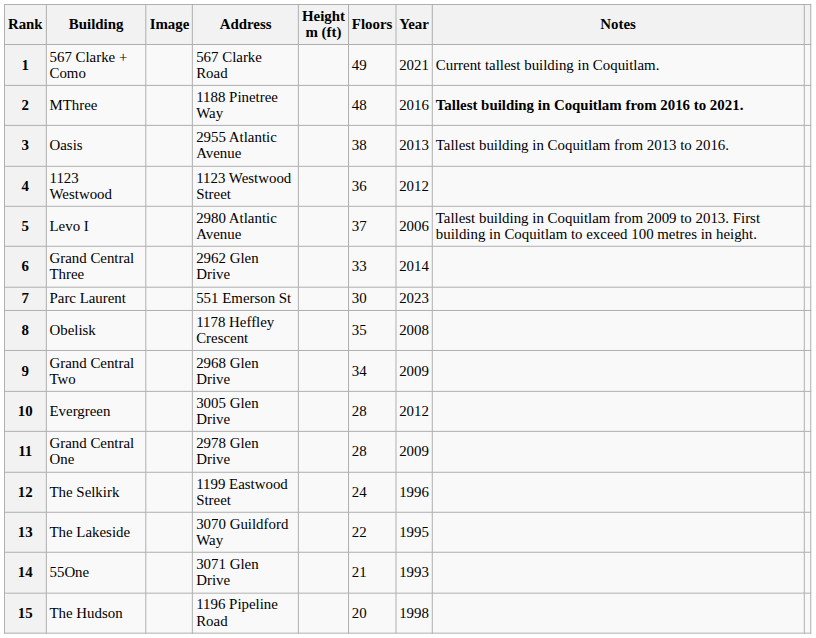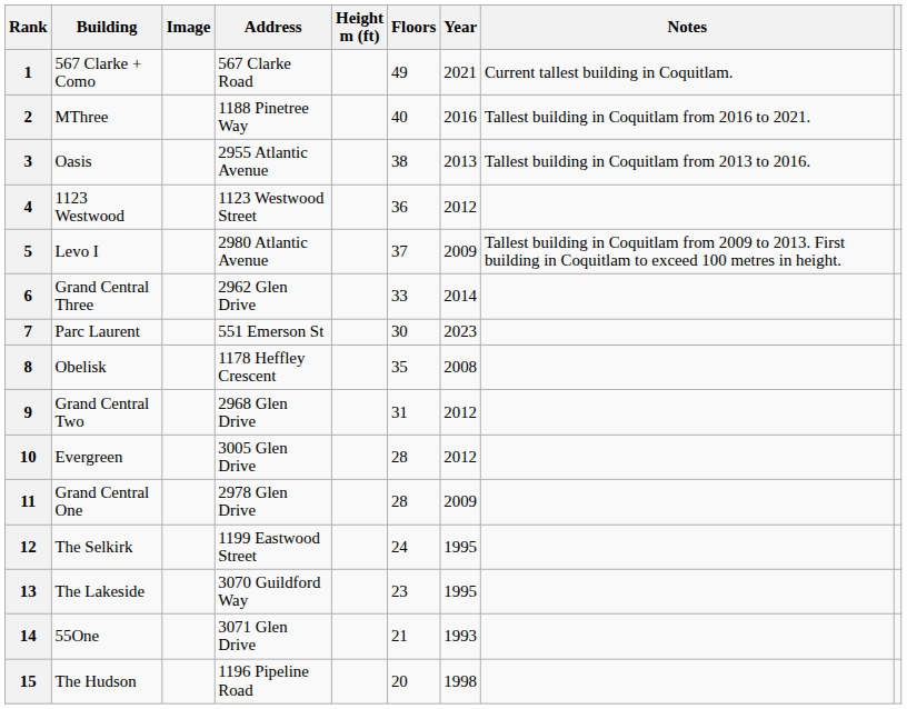 <table class= "wikitable sortable">
 <tr>
 <th>Rank</th>
 <th>Building</th>
 <th>Image</th>
 <th>Address</th>
 <th>Height <br>m (ft)</th>
 <th>Floors</th>
 <th>Year</th>
 <th class="unsortable">Notes</th>
 <th class="unsortable"></th>
 </tr>
 <tr>
 <th>1</th>
 <td>567 Clarke + Como</td>
 <td></td>
 <td>567 Clarke Road</td>
 <td></td>
 <td>49</td>
 <td>2021</td>
 <td>Current tallest building in Coquitlam.</td>
 <td></td>
 </tr>
 <tr>
 <th>2</th>
 <td>MThree</td>
 <td></td>
 <td>1188 Pinetree Way</td>
 <td></td>
-<td>48</td>
+<td>40</td>
 <td>2016</td>
-<td><strong>Tallest building in Coquitlam from 2016 to 2021.</strong></td>
+<td>Tallest building in Coquitlam from 2016 to 2021.</td>
 <td></td>
 </tr>
 <tr>
 <th>3</th>
 <td>Oasis</td>
 <td></td>
 <td>2955 Atlantic Avenue</td>
 <td></td>
 <td>38</td>
 <td>2013</td>
 <td>Tallest building in Coquitlam from 2013 to 2016.</td>
 <td></td>
 </tr>
 <tr>
 <th>4</th>
 <td>1123 Westwood</td>
 <td></td>
 <td>1123 Westwood Street</td>
 <td></td>
 <td>36</td>
 <td>2012</td>
 <td></td>
 <td></td>
 </tr>
 <tr>
 <th>5</th>
 <td>Levo I</td>
 <td></td>
 <td>2980 Atlantic Avenue</td>
 <td></td>
 <td>37</td>
-<td>2006</td>
+<td>2009</td>
 <td>Tallest building in Coquitlam from 2009 to 2013. First building in Coquitlam to exceed 100 metres in height.</td>
 <td></td>
 </tr>
 <tr>
 <th>6</th>
 <td>Grand Central Three</td>
 <td></td>
 <td>2962 Glen Drive</td>
 <td></td>
 <td>33</td>
 <td>2014</td>
 <td></td>
 <td></td>
 </tr>
 <tr>
 <th>7</th>
 <td>Parc Laurent</td>
 <td></td>
 <td>551 Emerson St</td>
 <td></td>
 <td>30</td>
 <td>2023</td>
 <td></td>
 <td></td>
 </tr>
 <tr>
 <th>8</th>
 <td>Obelisk</td>
 <td></td>
 <td>1178 Heffley Crescent</td>
 <td></td>
 <td>35</td>
 <td>2008</td>
 <td></td>
 <td></td>
 </tr>
 <tr>
 <th>9</th>
 <td>Grand Central Two</td>
 <td></td>
 <td>2968 Glen Drive</td>
 <td></td>
-<td>34</td>
-<td>2009</td>
+<td>31</td>
+<td>2012</td>
 <td></td>
 <td></td>
 </tr>
 <tr>
 <th>10</th>
 <td>Evergreen</td>
 <td></td>
 <td>3005 Glen Drive</td>
 <td></td>
 <td>28</td>
 <td>2012</td>
 <td></td>
 <td></td>
 </tr>
 <tr>
 <th>11</th>
 <td>Grand Central One</td>
 <td></td>
 <td>2978 Glen Drive</td>
 <td></td>
 <td>28</td>
 <td>2009</td>
 <td></td>
 <td></td>
 </tr>
 <tr>
 <th>12</th>
 <td>The Selkirk</td>
 <td></td>
 <td>1199 Eastwood Street</td>
 <td></td>
 <td>24</td>
-<td>1996</td>
+<td>1995</td>
 <td></td>
 <td></td>
 </tr>
 <tr>
 <th>13</th>
 <td>The Lakeside</td>
 <td></td>
 <td>3070 Guildford Way</td>
 <td></td>
-<td>22</td>
+<td>23</td>
 <td>1995</td>
 <td></td>
 <td></td>
 </tr>
 <tr>
 <th>14</th>
 <td>55One</td>
 <td></td>
 <td>3071 Glen Drive</td>
 <td></td>
 <td>21</td>
 <td>1993</td>
 <td></td>
 <td></td>
 </tr>
 <tr>
 <th>15</th>
 <td>The Hudson</td>
 <td></td>
 <td>1196 Pipeline Road</td>
 <td></td>
 <td>20</td>
 <td>1998</td>
 <td></td>
 <td></td>
 </tr>
 </table>
